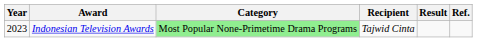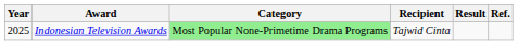 <table class="wikitable">
 <tr>
 <th>Year</th>
 <th>Award</th>
 <th>Category</th>
 <th>Recipient</th>
 <th>Result</th>
 <th>Ref.</th>
 </tr>
 <tr>
-<td>2023</td>
+<td>2025</td>
 <td><em><a href='#'>Indonesian Television Awards</a></em></td>
 <td style="background: lightgreen;">Most Popular None-Primetime Drama Programs</td>
 <td><em>Tajwid Cinta</em></td>
 <td></td>
 <td></td>
 </tr>
 </table>
